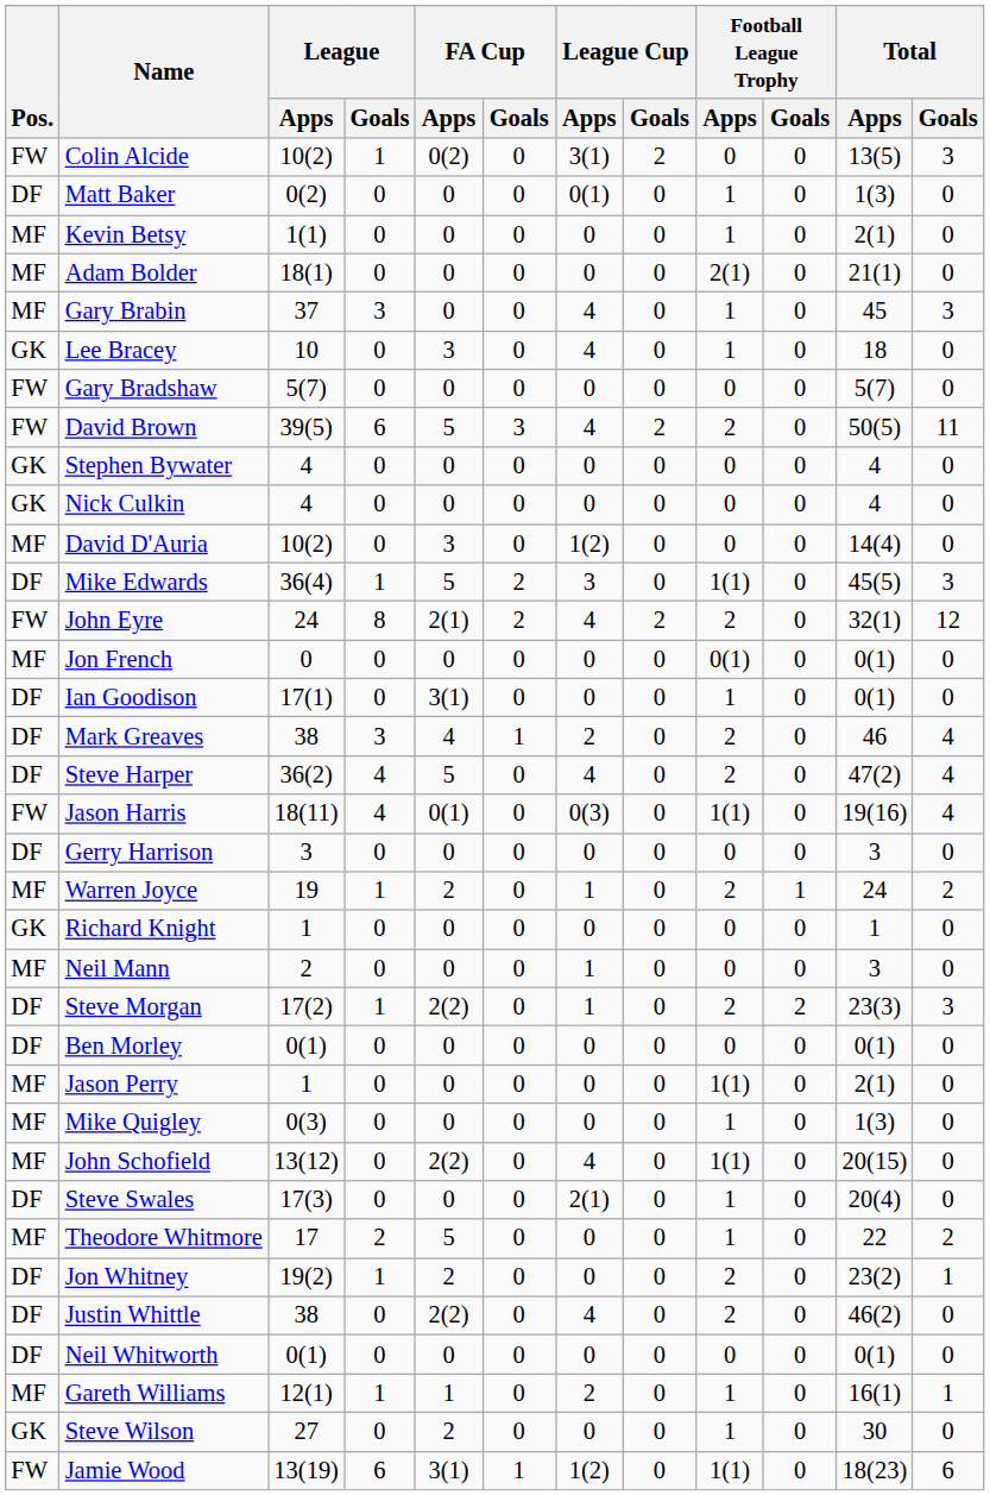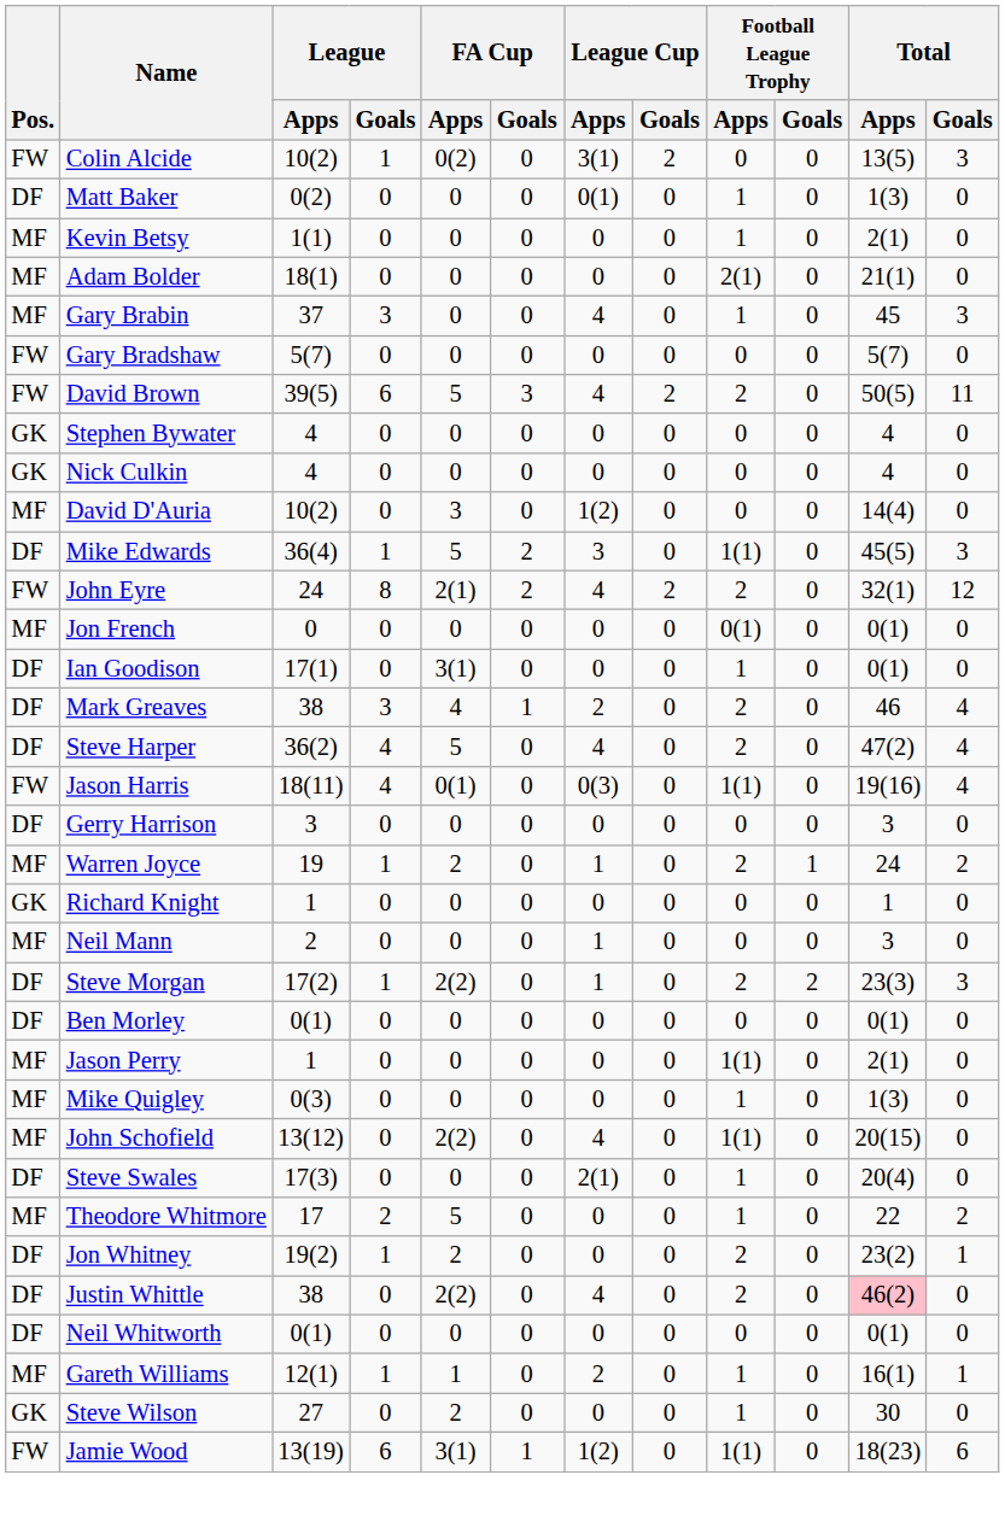 <table class="wikitable" style="text-align:center">
 <tr>
 <th rowspan="2" valign="bottom">Pos.</th>
 <th rowspan="2">Name</th>
 <th colspan="2" width="85">League</th>
 <th colspan="2" width="85">FA Cup</th>
 <th colspan="2" width="85">League Cup</th>
 <th colspan="2" width="85"><small> Football League Trophy </small></th>
 <th colspan="2" width="85">Total</th>
 </tr>
 <tr>
 <th>Apps</th>
 <th>Goals</th>
 <th>Apps</th>
 <th>Goals</th>
 <th>Apps</th>
 <th>Goals</th>
 <th>Apps</th>
 <th>Goals</th>
 <th>Apps</th>
 <th>Goals</th>
 </tr>
 <tr>
 <td align="left">FW</td>
 <td align="left"> <a href='#'>Colin Alcide</a></td>
 <td>10(2)</td>
 <td>1</td>
 <td>0(2)</td>
 <td>0</td>
 <td>3(1)</td>
 <td>2</td>
 <td>0</td>
 <td>0</td>
 <td>13(5)</td>
 <td>3</td>
 </tr>
 <tr>
 <td align="left">DF</td>
 <td align="left"> <a href='#'>Matt Baker</a></td>
 <td>0(2)</td>
 <td>0</td>
 <td>0</td>
 <td>0</td>
 <td>0(1)</td>
 <td>0</td>
 <td>1</td>
 <td>0</td>
 <td>1(3)</td>
 <td>0</td>
 </tr>
 <tr>
 <td align="left">MF</td>
 <td align="left"> <a href='#'>Kevin Betsy</a></td>
 <td>1(1)</td>
 <td>0</td>
 <td>0</td>
 <td>0</td>
 <td>0</td>
 <td>0</td>
 <td>1</td>
 <td>0</td>
 <td>2(1)</td>
 <td>0</td>
 </tr>
 <tr>
 <td align="left">MF</td>
 <td align="left"> <a href='#'>Adam Bolder</a></td>
 <td>18(1)</td>
 <td>0</td>
 <td>0</td>
 <td>0</td>
 <td>0</td>
 <td>0</td>
 <td>2(1)</td>
 <td>0</td>
 <td>21(1)</td>
 <td>0</td>
 </tr>
 <tr>
 <td align="left">MF</td>
 <td align="left"> <a href='#'>Gary Brabin</a></td>
 <td>37</td>
 <td>3</td>
 <td>0</td>
 <td>0</td>
 <td>4</td>
 <td>0</td>
 <td>1</td>
 <td>0</td>
 <td>45</td>
 <td>3</td>
-</tr>
-<tr>
-<td align="left">GK</td>
-<td align="left"> <a href='#'>Lee Bracey</a></td>
-<td>10</td>
-<td>0</td>
-<td>3</td>
-<td>0</td>
-<td>4</td>
-<td>0</td>
-<td>1</td>
-<td>0</td>
-<td>18</td>
-<td>0</td>
 </tr>
 <tr>
 <td align="left">FW</td>
 <td align="left"> <a href='#'>Gary Bradshaw</a></td>
 <td>5(7)</td>
 <td>0</td>
 <td>0</td>
 <td>0</td>
 <td>0</td>
 <td>0</td>
 <td>0</td>
 <td>0</td>
 <td>5(7)</td>
 <td>0</td>
 </tr>
 <tr>
 <td align="left">FW</td>
 <td align="left"> <a href='#'>David Brown</a></td>
 <td>39(5)</td>
 <td>6</td>
 <td>5</td>
 <td>3</td>
 <td>4</td>
 <td>2</td>
 <td>2</td>
 <td>0</td>
 <td>50(5)</td>
 <td>11</td>
 </tr>
 <tr>
 <td align="left">GK</td>
 <td align="left"> <a href='#'>Stephen Bywater</a></td>
 <td>4</td>
 <td>0</td>
 <td>0</td>
 <td>0</td>
 <td>0</td>
 <td>0</td>
 <td>0</td>
 <td>0</td>
 <td>4</td>
 <td>0</td>
 </tr>
 <tr>
 <td align="left">GK</td>
 <td align="left"> <a href='#'>Nick Culkin</a></td>
 <td>4</td>
 <td>0</td>
 <td>0</td>
 <td>0</td>
 <td>0</td>
 <td>0</td>
 <td>0</td>
 <td>0</td>
 <td>4</td>
 <td>0</td>
 </tr>
 <tr>
 <td align="left">MF</td>
 <td align="left"> <a href='#'>David D'Auria</a></td>
 <td>10(2)</td>
 <td>0</td>
 <td>3</td>
 <td>0</td>
 <td>1(2)</td>
 <td>0</td>
 <td>0</td>
 <td>0</td>
 <td>14(4)</td>
 <td>0</td>
 </tr>
 <tr>
 <td align="left">DF</td>
 <td align="left"> <a href='#'>Mike Edwards</a></td>
 <td>36(4)</td>
 <td>1</td>
 <td>5</td>
 <td>2</td>
 <td>3</td>
 <td>0</td>
 <td>1(1)</td>
 <td>0</td>
 <td>45(5)</td>
 <td>3</td>
 </tr>
 <tr>
 <td align="left">FW</td>
 <td align="left"> <a href='#'>John Eyre</a></td>
 <td>24</td>
 <td>8</td>
 <td>2(1)</td>
 <td>2</td>
 <td>4</td>
 <td>2</td>
 <td>2</td>
 <td>0</td>
 <td>32(1)</td>
 <td>12</td>
 </tr>
 <tr>
 <td align="left">MF</td>
 <td align="left"> <a href='#'>Jon French</a></td>
 <td>0</td>
 <td>0</td>
 <td>0</td>
 <td>0</td>
 <td>0</td>
 <td>0</td>
 <td>0(1)</td>
 <td>0</td>
 <td>0(1)</td>
 <td>0</td>
 </tr>
 <tr>
 <td align="left">DF</td>
 <td align="left"> <a href='#'>Ian Goodison</a></td>
 <td>17(1)</td>
 <td>0</td>
 <td>3(1)</td>
 <td>0</td>
 <td>0</td>
 <td>0</td>
 <td>1</td>
 <td>0</td>
 <td>0(1)</td>
 <td>0</td>
 </tr>
 <tr>
 <td align="left">DF</td>
 <td align="left"> <a href='#'>Mark Greaves</a></td>
 <td>38</td>
 <td>3</td>
 <td>4</td>
 <td>1</td>
 <td>2</td>
 <td>0</td>
 <td>2</td>
 <td>0</td>
 <td>46</td>
 <td>4</td>
 </tr>
 <tr>
 <td align="left">DF</td>
 <td align="left"> <a href='#'>Steve Harper</a></td>
 <td>36(2)</td>
 <td>4</td>
 <td>5</td>
 <td>0</td>
 <td>4</td>
 <td>0</td>
 <td>2</td>
 <td>0</td>
 <td>47(2)</td>
 <td>4</td>
 </tr>
 <tr>
 <td align="left">FW</td>
 <td align="left"> <a href='#'>Jason Harris</a></td>
 <td>18(11)</td>
 <td>4</td>
 <td>0(1)</td>
 <td>0</td>
 <td>0(3)</td>
 <td>0</td>
 <td>1(1)</td>
 <td>0</td>
 <td>19(16)</td>
 <td>4</td>
 </tr>
 <tr>
 <td align="left">DF</td>
 <td align="left"> <a href='#'>Gerry Harrison</a></td>
 <td>3</td>
 <td>0</td>
 <td>0</td>
 <td>0</td>
 <td>0</td>
 <td>0</td>
 <td>0</td>
 <td>0</td>
 <td>3</td>
 <td>0</td>
 </tr>
 <tr>
 <td align="left">MF</td>
 <td align="left"> <a href='#'>Warren Joyce</a></td>
 <td>19</td>
 <td>1</td>
 <td>2</td>
 <td>0</td>
 <td>1</td>
 <td>0</td>
 <td>2</td>
 <td>1</td>
 <td>24</td>
 <td>2</td>
 </tr>
 <tr>
 <td align="left">GK</td>
 <td align="left"> <a href='#'>Richard Knight</a></td>
 <td>1</td>
 <td>0</td>
 <td>0</td>
 <td>0</td>
 <td>0</td>
 <td>0</td>
 <td>0</td>
 <td>0</td>
 <td>1</td>
 <td>0</td>
 </tr>
 <tr>
 <td align="left">MF</td>
 <td align="left"> <a href='#'>Neil Mann</a></td>
 <td>2</td>
 <td>0</td>
 <td>0</td>
 <td>0</td>
 <td>1</td>
 <td>0</td>
 <td>0</td>
 <td>0</td>
 <td>3</td>
 <td>0</td>
 </tr>
 <tr>
 <td align="left">DF</td>
 <td align="left"> <a href='#'>Steve Morgan</a></td>
 <td>17(2)</td>
 <td>1</td>
 <td>2(2)</td>
 <td>0</td>
 <td>1</td>
 <td>0</td>
 <td>2</td>
 <td>2</td>
 <td>23(3)</td>
 <td>3</td>
 </tr>
 <tr>
 <td align="left">DF</td>
 <td align="left"> <a href='#'>Ben Morley</a></td>
 <td>0(1)</td>
 <td>0</td>
 <td>0</td>
 <td>0</td>
 <td>0</td>
 <td>0</td>
 <td>0</td>
 <td>0</td>
 <td>0(1)</td>
 <td>0</td>
 </tr>
 <tr>
 <td align="left">MF</td>
 <td align="left"> <a href='#'>Jason Perry</a></td>
 <td>1</td>
 <td>0</td>
 <td>0</td>
 <td>0</td>
 <td>0</td>
 <td>0</td>
 <td>1(1)</td>
 <td>0</td>
 <td>2(1)</td>
 <td>0</td>
 </tr>
 <tr>
 <td align="left">MF</td>
 <td align="left"> <a href='#'>Mike Quigley</a></td>
 <td>0(3)</td>
 <td>0</td>
 <td>0</td>
 <td>0</td>
 <td>0</td>
 <td>0</td>
 <td>1</td>
 <td>0</td>
 <td>1(3)</td>
 <td>0</td>
 </tr>
 <tr>
 <td align="left">MF</td>
 <td align="left"> <a href='#'>John Schofield</a></td>
 <td>13(12)</td>
 <td>0</td>
 <td>2(2)</td>
 <td>0</td>
 <td>4</td>
 <td>0</td>
 <td>1(1)</td>
 <td>0</td>
 <td>20(15)</td>
 <td>0</td>
 </tr>
 <tr>
 <td align="left">DF</td>
 <td align="left"> <a href='#'>Steve Swales</a></td>
 <td>17(3)</td>
 <td>0</td>
 <td>0</td>
 <td>0</td>
 <td>2(1)</td>
 <td>0</td>
 <td>1</td>
 <td>0</td>
 <td>20(4)</td>
 <td>0</td>
 </tr>
 <tr>
 <td align="left">MF</td>
 <td align="left"> <a href='#'>Theodore Whitmore</a></td>
 <td>17</td>
 <td>2</td>
 <td>5</td>
 <td>0</td>
 <td>0</td>
 <td>0</td>
 <td>1</td>
 <td>0</td>
 <td>22</td>
 <td>2</td>
 </tr>
 <tr>
 <td align="left">DF</td>
 <td align="left"> <a href='#'>Jon Whitney</a></td>
 <td>19(2)</td>
 <td>1</td>
 <td>2</td>
 <td>0</td>
 <td>0</td>
 <td>0</td>
 <td>2</td>
 <td>0</td>
 <td>23(2)</td>
 <td>1</td>
 </tr>
 <tr>
 <td align="left">DF</td>
 <td align="left"> <a href='#'>Justin Whittle</a></td>
 <td>38</td>
 <td>0</td>
 <td>2(2)</td>
 <td>0</td>
 <td>4</td>
 <td>0</td>
 <td>2</td>
 <td>0</td>
-<td>46(2)</td>
+<td style="background: pink;">46(2)</td>
 <td>0</td>
 </tr>
 <tr>
 <td align="left">DF</td>
 <td align="left"> <a href='#'>Neil Whitworth</a></td>
 <td>0(1)</td>
 <td>0</td>
 <td>0</td>
 <td>0</td>
 <td>0</td>
 <td>0</td>
 <td>0</td>
 <td>0</td>
 <td>0(1)</td>
 <td>0</td>
 </tr>
 <tr>
 <td align="left">MF</td>
 <td align="left"> <a href='#'>Gareth Williams</a></td>
 <td>12(1)</td>
 <td>1</td>
 <td>1</td>
 <td>0</td>
 <td>2</td>
 <td>0</td>
 <td>1</td>
 <td>0</td>
 <td>16(1)</td>
 <td>1</td>
 </tr>
 <tr>
 <td align="left">GK</td>
 <td align="left"> <a href='#'>Steve Wilson</a></td>
 <td>27</td>
 <td>0</td>
 <td>2</td>
 <td>0</td>
 <td>0</td>
 <td>0</td>
 <td>1</td>
 <td>0</td>
 <td>30</td>
 <td>0</td>
 </tr>
 <tr>
 <td align="left">FW</td>
 <td align="left"> <a href='#'>Jamie Wood</a></td>
 <td>13(19)</td>
 <td>6</td>
 <td>3(1)</td>
 <td>1</td>
 <td>1(2)</td>
 <td>0</td>
 <td>1(1)</td>
 <td>0</td>
 <td>18(23)</td>
 <td>6</td>
 </tr>
 <tr>
 </tr>
 </table>
